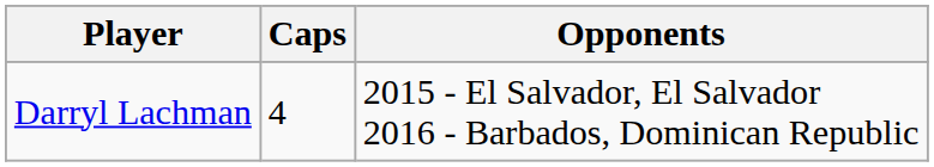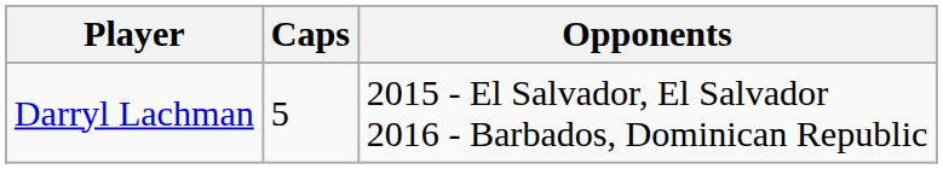 <table class="wikitable">
 <tr>
 <th>Player</th>
 <th>Caps</th>
 <th>Opponents</th>
 </tr>
 <tr>
 <td><a href='#'>Darryl Lachman</a></td>
-<td>4</td>
+<td>5</td>
 <td>2015 - El Salvador, El Salvador<br>2016 - Barbados, Dominican Republic</td>
 </tr>
 </table>
